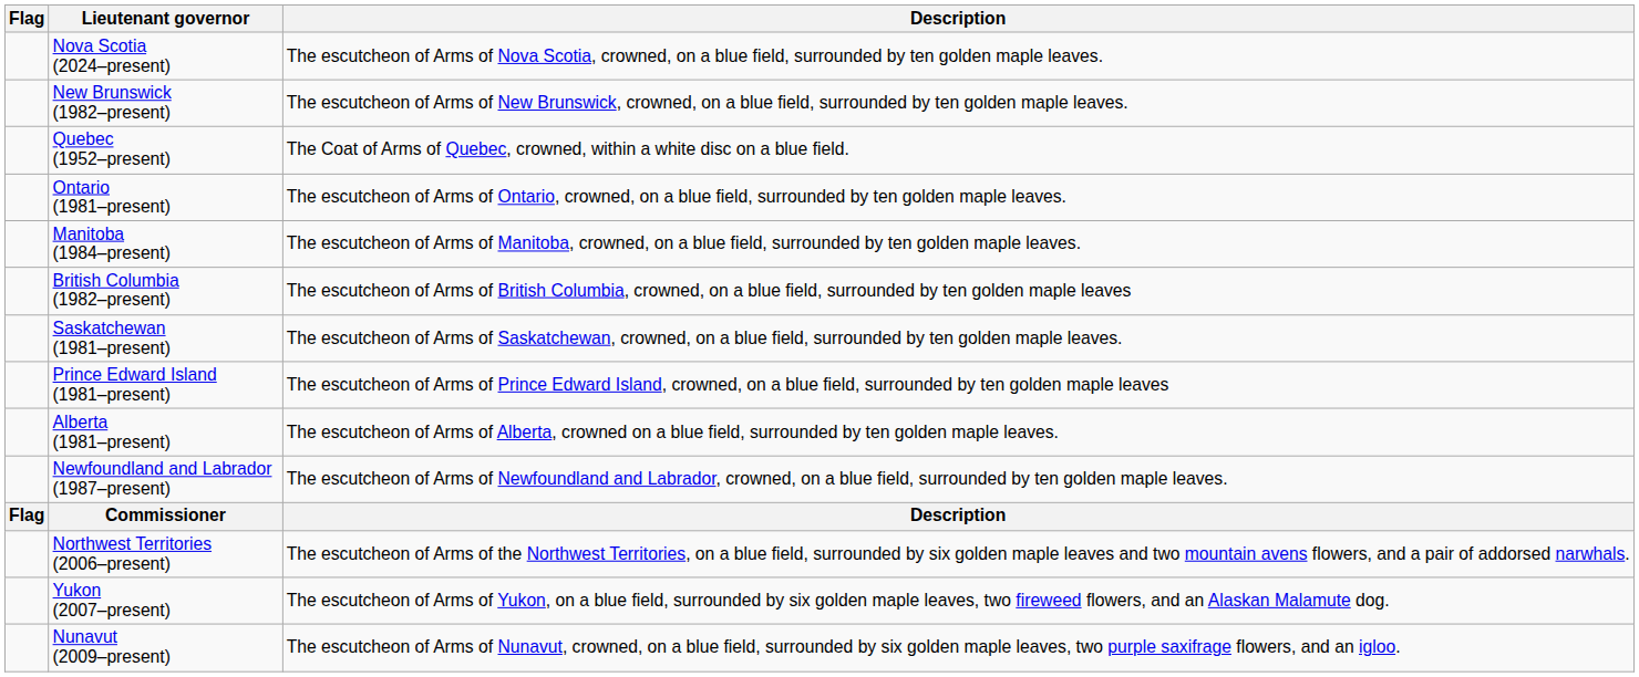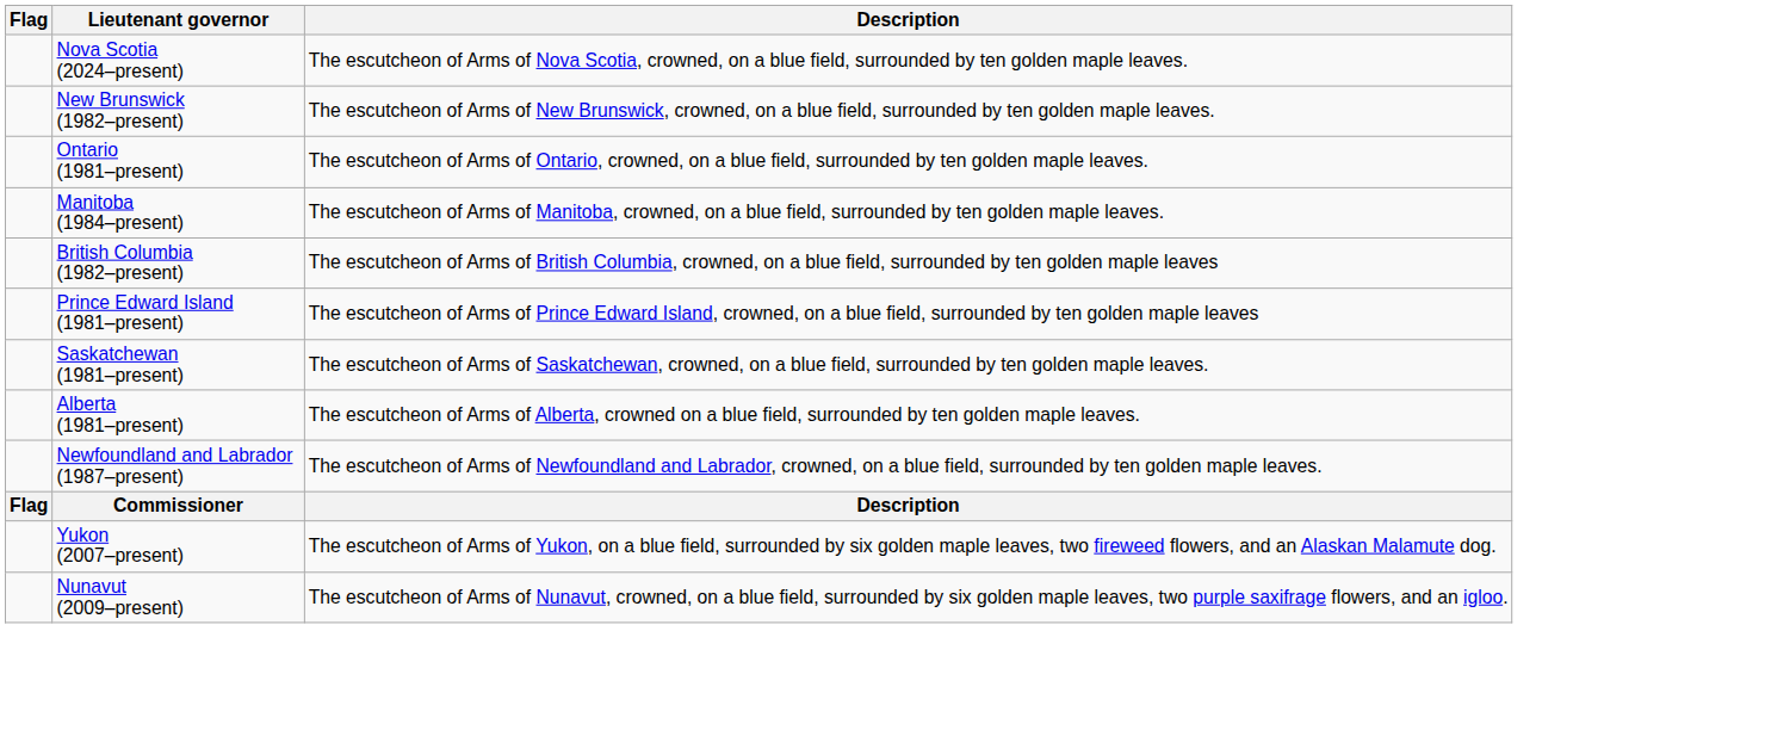 <table class="wikitable">
 <tr>
 <th>Flag</th>
 <th style="width: 13em;">Lieutenant governor</th>
 <th>Description</th>
 </tr>
 <tr>
 <td></td>
 <td><a href='#'>Nova Scotia</a><br>(2024–present)</td>
 <td>The escutcheon of Arms of <a href='#'>Nova Scotia</a>, crowned, on a blue field, surrounded by ten golden maple leaves.</td>
 </tr>
 <tr>
 <td></td>
 <td><a href='#'>New Brunswick</a><br>(1982–present)</td>
 <td>The escutcheon of Arms of <a href='#'>New Brunswick</a>, crowned, on a blue field, surrounded by ten golden maple leaves.</td>
 </tr>
 <tr>
 <td></td>
-<td><a href='#'>Quebec</a><br>(1952–present)</td>
-<td>The Coat of Arms of <a href='#'>Quebec</a>, crowned, within a white disc on a blue field.</td>
-</tr>
-<tr>
-<td></td>
 <td><a href='#'>Ontario</a><br>(1981–present)</td>
 <td>The escutcheon of Arms of <a href='#'>Ontario</a>, crowned, on a blue field, surrounded by ten golden maple leaves.</td>
 </tr>
 <tr>
 <td></td>
 <td><a href='#'>Manitoba</a><br>(1984–present)</td>
 <td>The escutcheon of Arms of <a href='#'>Manitoba</a>, crowned, on a blue field, surrounded by ten golden maple leaves.</td>
 </tr>
 <tr>
 <td></td>
 <td><a href='#'>British Columbia</a><br>(1982–present)</td>
 <td>The escutcheon of Arms of <a href='#'>British Columbia</a>, crowned, on a blue field, surrounded by ten golden maple leaves</td>
 </tr>
 <tr>
 <td></td>
-<td><a href='#'>Saskatchewan</a><br>(1981–present)</td>
-<td>The escutcheon of Arms of <a href='#'>Saskatchewan</a>, crowned, on a blue field, surrounded by ten golden maple leaves.</td>
+<td><a href='#'>Prince Edward Island</a><br>(1981–present)</td>
+<td>The escutcheon of Arms of <a href='#'>Prince Edward Island</a>, crowned, on a blue field, surrounded by ten golden maple leaves</td>
 </tr>
 <tr>
 <td></td>
-<td><a href='#'>Prince Edward Island</a><br>(1981–present)</td>
-<td>The escutcheon of Arms of <a href='#'>Prince Edward Island</a>, crowned, on a blue field, surrounded by ten golden maple leaves</td>
+<td><a href='#'>Saskatchewan</a><br>(1981–present)</td>
+<td>The escutcheon of Arms of <a href='#'>Saskatchewan</a>, crowned, on a blue field, surrounded by ten golden maple leaves.</td>
 </tr>
 <tr>
 <td></td>
 <td><a href='#'>Alberta</a><br>(1981–present)</td>
 <td>The escutcheon of Arms of <a href='#'>Alberta</a>, crowned on a blue field, surrounded by ten golden maple leaves.</td>
 </tr>
 <tr>
 <td></td>
 <td><a href='#'>Newfoundland and Labrador</a><br>(1987–present)</td>
 <td>The escutcheon of Arms of <a href='#'>Newfoundland and Labrador</a>, crowned, on a blue field, surrounded by ten golden maple leaves.</td>
 </tr>
 <tr>
 <th>Flag</th>
 <th style="width: 13em;">Commissioner</th>
 <th>Description</th>
 </tr>
 <tr>
 <td></td>
-<td><a href='#'>Northwest Territories</a><br>(2006–present)</td>
-<td>The escutcheon of Arms of the <a href='#'>Northwest Territories</a>, on a blue field, surrounded by six golden maple leaves and two <a href='#'>mountain avens</a> flowers, and a pair of addorsed <a href='#'>narwhals</a>.</td>
-</tr>
-<tr>
-<td></td>
 <td><a href='#'>Yukon</a><br>(2007–present)</td>
 <td>The escutcheon of Arms of <a href='#'>Yukon</a>, on a blue field, surrounded by six golden maple leaves, two <a href='#'>fireweed</a> flowers, and an <a href='#'>Alaskan Malamute</a> dog.</td>
 </tr>
 <tr>
 <td></td>
 <td><a href='#'>Nunavut</a><br>(2009–present)</td>
 <td>The escutcheon of Arms of <a href='#'>Nunavut</a>, crowned, on a blue field, surrounded by six golden maple leaves, two <a href='#'>purple saxifrage</a> flowers, and an <a href='#'>igloo</a>.</td>
 </tr>
 </table>
